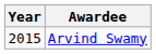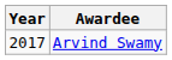 <table class="wikitable">
 <tr>
 <th>Year</th>
 <th>Awardee</th>
 </tr>
 <tr>
-<td>2015</td>
+<td>2017</td>
 <td><a href='#'>Arvind Swamy</a></td>
 </tr>
 </table>
